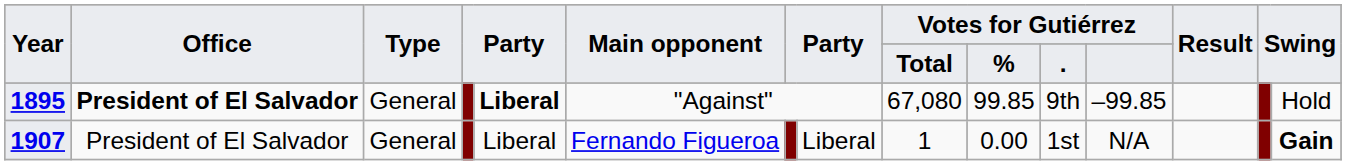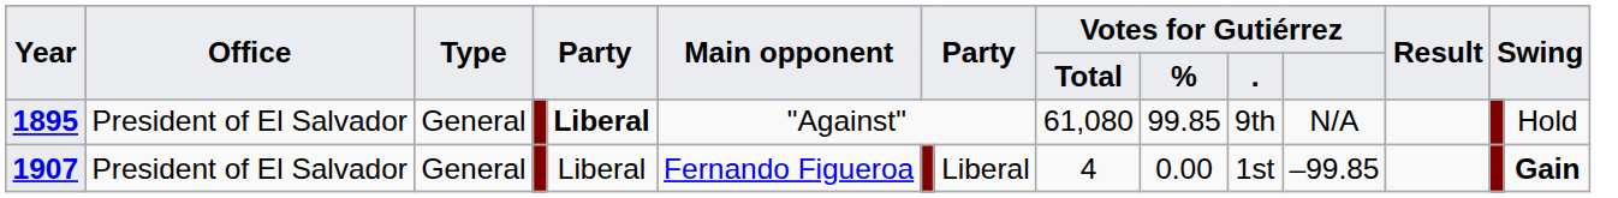 <table class="wikitable" style="font-size:90%; text-align:center;">
 <tr>
 <th style="background-color:#EAECF0;" rowspan="2">Year</th>
 <th style="background-color:#EAECF0;" rowspan="2">Office</th>
 <th style="background-color:#EAECF0;" rowspan="2">Type</th>
 <th style="background-color:#EAECF0;" colspan="2" rowspan="2">Party</th>
 <th style="background-color:#EAECF0;" rowspan="2">Main opponent</th>
 <th style="background-color:#EAECF0;" colspan="2" rowspan="2">Party</th>
 <th style="background-color:#EAECF0;" colspan="4">Votes for Gutiérrez</th>
 <th style="background-color:#EAECF0;" rowspan="2">Result</th>
 <th style="background-color:#EAECF0;" colspan="2" rowspan="2">Swing</th>
 </tr>
 <tr>
 <th style="background-color:#EAECF0;">Total</th>
 <th style="background-color:#EAECF0;">%</th>
 <th style="background-color:#EAECF0;">.</th>
 <th style="background-color:#EAECF0;"></th>
 </tr>
 <tr>
 <th style="background-color:#EAECF0;"><a href='#'>1895</a></th>
-<td><strong>President of El Salvador</strong></td>
+<td>President of El Salvador</td>
 <td>General</td>
 <td style="background-color:Maroon;"></td>
 <td><strong>Liberal</strong></td>
 <td colspan="3">"Against"</td>
-<td>67,080</td>
+<td>61,080</td>
 <td>99.85</td>
 <td>9th</td>
-<td>–99.85</td>
+<td>N/A</td>
 <td></td>
 <td style="background-color:Maroon;"></td>
 <td>Hold</td>
 </tr>
 <tr>
 <th style="background-color:#EAECF0;"><a href='#'>1907</a></th>
 <td>President of El Salvador</td>
 <td>General</td>
 <td style="background-color:Maroon;"></td>
 <td>Liberal</td>
 <td><a href='#'>Fernando Figueroa</a></td>
 <td style="background-color:Maroon;"></td>
 <td>Liberal</td>
-<td>1</td>
+<td>4</td>
 <td>0.00</td>
 <td>1st</td>
-<td>N/A</td>
+<td>–99.85</td>
 <td></td>
 <td style="background-color:Maroon;"></td>
 <td><strong>Gain</strong></td>
 </tr>
 </table>
